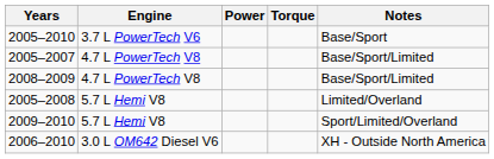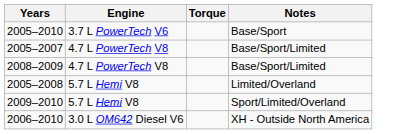 <table class="wikitable">
 <tr>
 <th>Years</th>
 <th>Engine</th>
-<th>Power</th>
 <th>Torque</th>
 <th>Notes</th>
 </tr>
 <tr>
 <td>2005–2010</td>
 <td>3.7 L <em><a href='#'>PowerTech</a></em> <a href='#'>V6</a></td>
 <td></td>
-<td></td>
 <td>Base/Sport</td>
 </tr>
 <tr>
 <td>2005–2007</td>
 <td>4.7 L <em><a href='#'>PowerTech</a></em> <a href='#'>V8</a></td>
-<td></td>
 <td></td>
 <td>Base/Sport/Limited</td>
 </tr>
 <tr>
 <td>2008–2009</td>
 <td>4.7 L <em><a href='#'>PowerTech</a></em> V8</td>
 <td></td>
-<td></td>
 <td>Base/Sport/Limited</td>
 </tr>
 <tr>
 <td>2005–2008</td>
 <td>5.7 L <em><a href='#'>Hemi</a></em> V8</td>
-<td></td>
 <td></td>
 <td>Limited/Overland</td>
 </tr>
 <tr>
 <td>2009–2010</td>
 <td>5.7 L <em><a href='#'>Hemi</a></em> V8</td>
 <td></td>
-<td></td>
 <td>Sport/Limited/Overland</td>
 </tr>
 <tr>
 <td>2006–2010</td>
 <td>3.0 L <em><a href='#'>OM642</a></em> Diesel V6</td>
 <td></td>
-<td></td>
 <td>XH - Outside North America</td>
 </tr>
 </table>
